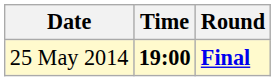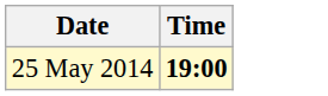 <table class="wikitable">
 <tr>
 <th>Date</th>
 <th>Time</th>
-<th>Round</th>
 </tr>
 <tr style=background:lemonchiffon>
 <td>25 May 2014</td>
 <td><strong>19:00</strong></td>
-<td><strong><a href='#'>Final</a></strong></td>
 </tr>
 </table>
